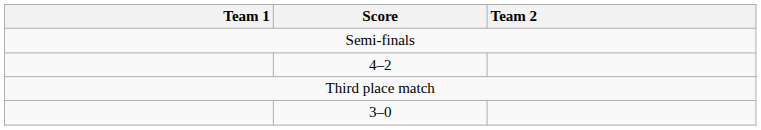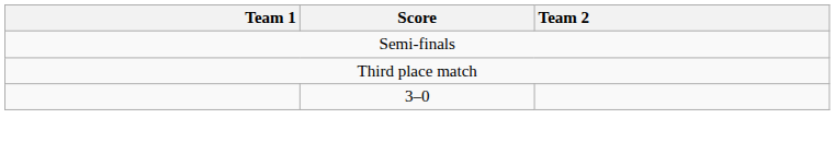 <table class="wikitable" width="50%" style="font-size:99%; text-align:center;">
 <tr>
 <th style="text-align:right;">Team 1</th>
 <th>Score</th>
 <th style="text-align:left;">Team 2</th>
 </tr>
 <tr>
 <td colspan="3">Semi-finals</td>
 </tr>
 <tr>
-<td style="text-align:right;"></td>
-<td>4–2</td>
-<td style="text-align:left;"></td>
-</tr>
-<tr>
 <td colspan="3">Third place match</td>
 </tr>
 <tr>
 <td style="text-align:right;"></td>
 <td>3–0</td>
 <td style="text-align:left;"></td>
 </tr>
 </table>
